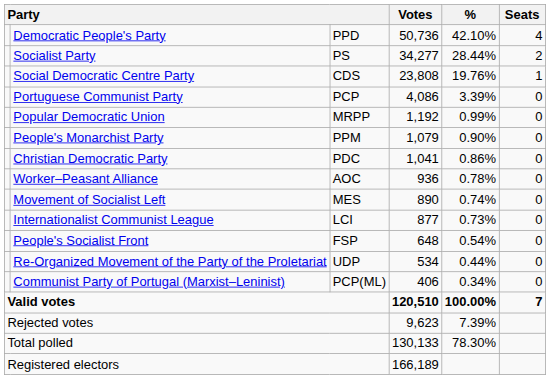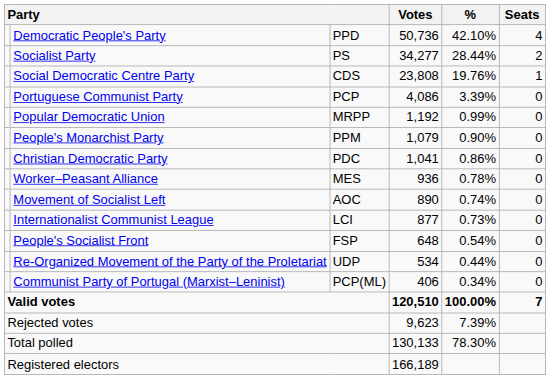 <table class="wikitable" border="1" style="text-align:right;">
 <tr>
 <th style="text-align:left;" colspan=3>Party</th>
 <th align=center width="50">Votes</th>
 <th align=center width="50">%</th>
 <th align=center width="50">Seats</th>
 </tr>
 <tr>
 <td></td>
 <td align=left><a href='#'>Democratic People's Party</a></td>
 <td align=left>PPD</td>
 <td>50,736</td>
 <td>42.10%</td>
 <td>4</td>
 </tr>
 <tr>
 <td></td>
 <td align=left><a href='#'>Socialist Party</a></td>
 <td align=left>PS</td>
 <td>34,277</td>
 <td>28.44%</td>
 <td>2</td>
 </tr>
 <tr>
 <td></td>
 <td align=left style="white-space: nowrap;"><a href='#'>Social Democratic Centre Party</a></td>
 <td align=left>CDS</td>
 <td>23,808</td>
 <td>19.76%</td>
 <td>1</td>
 </tr>
 <tr>
 <td></td>
 <td align=left><a href='#'>Portuguese Communist Party</a></td>
 <td align=left>PCP</td>
 <td>4,086</td>
 <td>3.39%</td>
 <td>0</td>
 </tr>
 <tr>
 <td></td>
 <td align=left><a href='#'>Popular Democratic Union</a></td>
 <td align=left>MRPP</td>
 <td>1,192</td>
 <td>0.99%</td>
 <td>0</td>
 </tr>
 <tr>
 <td></td>
 <td align=left><a href='#'>People's Monarchist Party</a></td>
 <td align=left>PPM</td>
 <td>1,079</td>
 <td>0.90%</td>
 <td>0</td>
 </tr>
 <tr>
 <td></td>
 <td align=left style="white-space: nowrap;"><a href='#'>Christian Democratic Party</a></td>
 <td align=left>PDC</td>
 <td>1,041</td>
 <td>0.86%</td>
 <td>0</td>
 </tr>
 <tr>
 <td></td>
 <td align=left><a href='#'>Worker–Peasant Alliance</a></td>
-<td align=left>AOC</td>
+<td align=left>MES</td>
 <td>936</td>
 <td>0.78%</td>
 <td>0</td>
 </tr>
 <tr>
 <td></td>
 <td align=left><a href='#'>Movement of Socialist Left</a></td>
-<td align=left>MES</td>
+<td align=left>AOC</td>
 <td>890</td>
 <td>0.74%</td>
 <td>0</td>
 </tr>
 <tr>
 <td></td>
 <td align=left><a href='#'>Internationalist Communist League</a></td>
 <td align=left>LCI</td>
 <td>877</td>
 <td>0.73%</td>
 <td>0</td>
 </tr>
 <tr>
 <td></td>
 <td align=left><a href='#'>People's Socialist Front</a></td>
 <td align=left>FSP</td>
 <td>648</td>
 <td>0.54%</td>
 <td>0</td>
 </tr>
 <tr>
 <td></td>
 <td align=left><a href='#'>Re-Organized Movement of the Party of the Proletariat</a></td>
 <td align=left>UDP</td>
 <td>534</td>
 <td>0.44%</td>
 <td>0</td>
 </tr>
 <tr>
 <td></td>
 <td align=left><a href='#'>Communist Party of Portugal (Marxist–Leninist)</a></td>
 <td align=left>PCP(ML)</td>
 <td>406</td>
 <td>0.34%</td>
 <td>0</td>
 </tr>
 <tr style="font-weight:bold">
 <td align=left colspan=3>Valid votes</td>
 <td>120,510</td>
 <td>100.00%</td>
 <td>7</td>
 </tr>
 <tr>
 <td align=left colspan=3>Rejected votes</td>
 <td>9,623</td>
 <td>7.39%</td>
 <td></td>
 </tr>
 <tr>
 <td align=left colspan=3>Total polled</td>
 <td>130,133</td>
 <td>78.30%</td>
 <td></td>
 </tr>
 <tr>
 <td align=left colspan=3>Registered electors</td>
 <td>166,189</td>
 <td></td>
 <td></td>
 </tr>
 </table>
